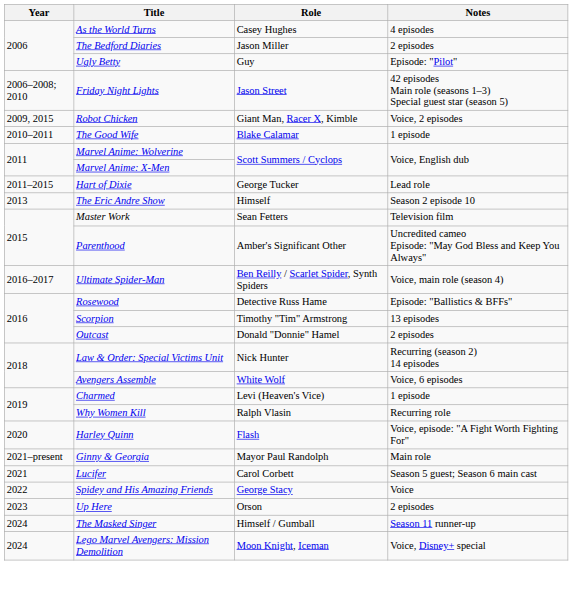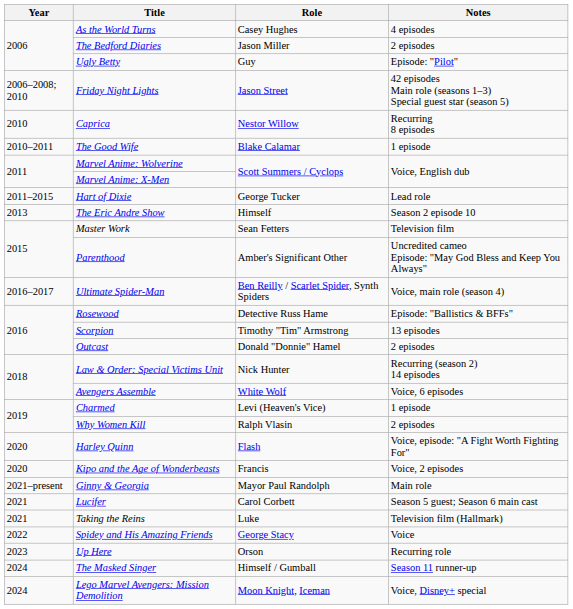 <table class="wikitable sortable">
 <tr>
 <th>Year</th>
 <th>Title</th>
 <th>Role</th>
 <th class="unsortable">Notes</th>
 </tr>
 <tr>
 <td rowspan="3">2006</td>
 <td><em><a href='#'>As the World Turns</a></em></td>
 <td>Casey Hughes</td>
 <td>4 episodes</td>
 </tr>
 <tr>
 <td><em><a href='#'>The Bedford Diaries</a></em></td>
 <td>Jason Miller</td>
 <td>2 episodes</td>
 </tr>
 <tr>
 <td><em><a href='#'>Ugly Betty</a></em></td>
 <td>Guy</td>
 <td>Episode: "<a href='#'>Pilot</a>"</td>
 </tr>
 <tr>
 <td>2006–2008; 2010</td>
 <td><em><a href='#'>Friday Night Lights</a></em></td>
 <td><a href='#'>Jason Street</a></td>
 <td>42 episodes<br>Main role (seasons 1–3)<br>Special guest star (season 5)</td>
 </tr>
 <tr>
-<td>2009, 2015</td>
-<td><em><a href='#'>Robot Chicken</a></em></td>
-<td>Giant Man, <a href='#'>Racer X</a>, Kimble</td>
-<td>Voice, 2 episodes</td>
+<td>2010</td>
+<td><em><a href='#'>Caprica</a></em></td>
+<td><a href='#'>Nestor Willow</a></td>
+<td>Recurring<br>8 episodes</td>
 </tr>
 <tr>
 <td>2010–2011</td>
 <td><em><a href='#'>The Good Wife</a></em></td>
 <td><a href='#'>Blake Calamar</a></td>
 <td>1 episode</td>
 </tr>
 <tr>
 <td rowspan="2">2011</td>
 <td><em><a href='#'>Marvel Anime: Wolverine</a></em></td>
 <td rowspan="2"><a href='#'>Scott Summers / Cyclops</a></td>
 <td rowspan="2">Voice, English dub</td>
 </tr>
 <tr>
 <td><em><a href='#'>Marvel Anime: X-Men</a></em></td>
 </tr>
 <tr>
 <td>2011–2015</td>
 <td><em><a href='#'>Hart of Dixie</a></em></td>
 <td>George Tucker</td>
 <td>Lead role</td>
 </tr>
 <tr>
 <td>2013</td>
 <td><em><a href='#'>The Eric Andre Show</a></em></td>
 <td>Himself</td>
 <td>Season 2 episode 10</td>
 </tr>
 <tr>
 <td rowspan="2">2015</td>
 <td><em>Master Work</em></td>
 <td>Sean Fetters</td>
 <td>Television film</td>
 </tr>
 <tr>
 <td><em><a href='#'>Parenthood</a></em></td>
 <td>Amber's Significant Other</td>
 <td>Uncredited cameo<br>Episode: "May God Bless and Keep You Always"</td>
 </tr>
 <tr>
 <td>2016–2017</td>
 <td><em><a href='#'>Ultimate Spider-Man</a></em></td>
 <td><a href='#'>Ben Reilly</a> / <a href='#'>Scarlet Spider</a>, Synth Spiders</td>
 <td>Voice, main role (season 4)</td>
 </tr>
 <tr>
 <td rowspan="3">2016</td>
 <td><em><a href='#'>Rosewood</a></em></td>
 <td>Detective Russ Hame</td>
 <td>Episode: "Ballistics & BFFs"</td>
 </tr>
 <tr>
 <td><em><a href='#'>Scorpion</a></em></td>
 <td>Timothy "Tim" Armstrong</td>
 <td>13 episodes</td>
 </tr>
 <tr>
 <td><em><a href='#'>Outcast</a></em></td>
 <td>Donald "Donnie" Hamel</td>
 <td>2 episodes</td>
 </tr>
 <tr>
 <td rowspan="2">2018</td>
 <td><em><a href='#'>Law & Order: Special Victims Unit</a></em></td>
 <td>Nick Hunter</td>
 <td>Recurring (season 2)<br>14 episodes</td>
 </tr>
 <tr>
 <td><em><a href='#'>Avengers Assemble</a></em></td>
 <td><a href='#'>White Wolf</a></td>
 <td>Voice, 6 episodes</td>
 </tr>
 <tr>
 <td rowspan="2">2019</td>
 <td><em><a href='#'>Charmed</a></em></td>
 <td>Levi (Heaven's Vice)</td>
 <td>1 episode</td>
 </tr>
 <tr>
 <td><em><a href='#'>Why Women Kill</a></em></td>
 <td>Ralph Vlasin</td>
-<td>Recurring role</td>
+<td>2 episodes</td>
 </tr>
 <tr>
 <td>2020</td>
 <td><em><a href='#'>Harley Quinn</a></em></td>
 <td><a href='#'>Flash</a></td>
 <td>Voice, episode: "A Fight Worth Fighting For"</td>
+</tr>
+<tr>
+<td>2020</td>
+<td><em><a href='#'>Kipo and the Age of Wonderbeasts</a></em></td>
+<td>Francis</td>
+<td>Voice, 2 episodes</td>
 </tr>
 <tr>
 <td>2021–present</td>
 <td><em><a href='#'>Ginny & Georgia</a></em></td>
 <td>Mayor Paul Randolph</td>
 <td>Main role</td>
 </tr>
 <tr>
 <td>2021</td>
 <td><em><a href='#'>Lucifer</a></em></td>
 <td>Carol Corbett</td>
 <td>Season 5 guest; Season 6 main cast</td>
 </tr>
 <tr>
+<td>2021</td>
+<td><em>Taking the Reins</em></td>
+<td>Luke</td>
+<td>Television film (Hallmark)</td>
+</tr>
+<tr>
 <td>2022</td>
 <td><em><a href='#'>Spidey and His Amazing Friends</a></em></td>
 <td><a href='#'>George Stacy</a></td>
 <td>Voice</td>
 </tr>
 <tr>
 <td>2023</td>
 <td><em><a href='#'>Up Here</a></em></td>
 <td>Orson</td>
-<td>2 episodes</td>
+<td>Recurring role</td>
 </tr>
 <tr>
 <td>2024</td>
 <td><em><a href='#'>The Masked Singer</a></em></td>
 <td>Himself / Gumball</td>
 <td><a href='#'>Season 11</a> runner-up</td>
 </tr>
 <tr>
 <td>2024</td>
 <td><em><a href='#'>Lego Marvel Avengers: Mission Demolition</a></em></td>
 <td><a href='#'>Moon Knight</a>, <a href='#'>Iceman</a></td>
 <td>Voice, <a href='#'>Disney+</a> special </td>
 </tr>
 </table>
